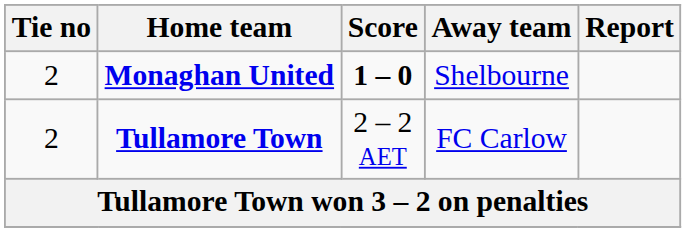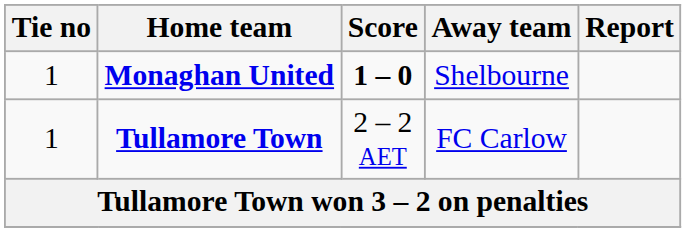 <table class="wikitable" style="text-align: center">
 <tr>
 <th>Tie no</th>
 <th>Home team</th>
 <th>Score</th>
 <th>Away team</th>
 <th>Report</th>
 </tr>
 <tr>
-<td>2</td>
+<td>1</td>
 <td><strong><a href='#'>Monaghan United</a></strong></td>
 <td><strong>1 – 0</strong></td>
 <td><a href='#'>Shelbourne</a></td>
 <td></td>
 </tr>
 <tr>
-<td>2</td>
+<td>1</td>
 <td><strong><a href='#'>Tullamore Town</a></strong></td>
 <td>2 – 2 <br> <small><a href='#'>AET</a></small></td>
 <td><a href='#'>FC Carlow</a></td>
 </tr>
 <tr>
 <th colspan="5">Tullamore Town won 3 – 2 on penalties</th>
 </tr>
 <tr>
 </tr>
 </table>
